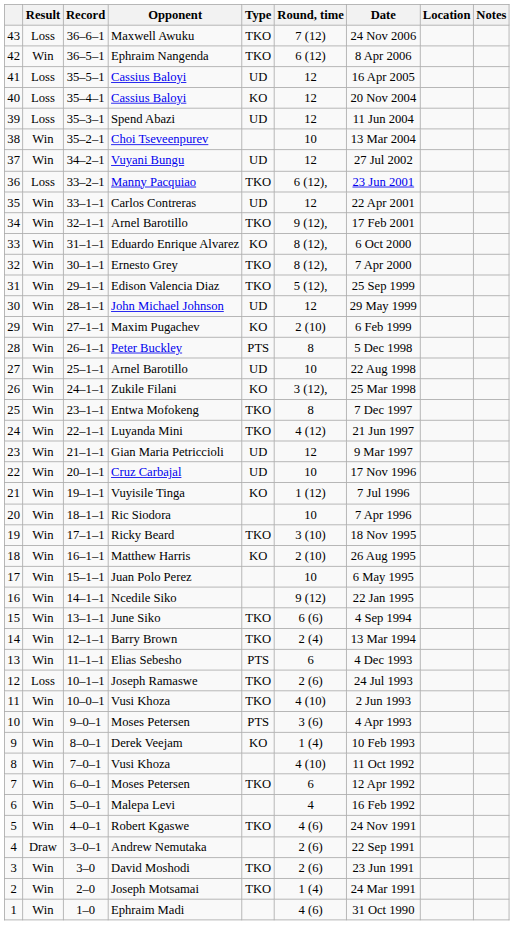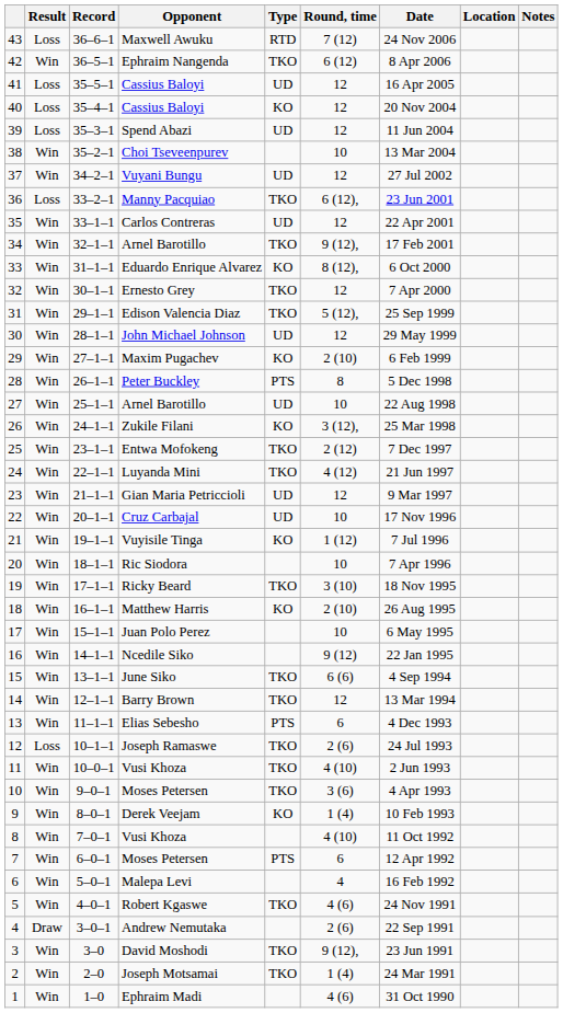 <table class="wikitable" style="text-align:center; font-size:95%">
 <tr>
 <th></th>
 <th>Result</th>
 <th>Record</th>
 <th>Opponent</th>
 <th>Type</th>
 <th>Round, time</th>
 <th>Date</th>
 <th>Location</th>
 <th>Notes</th>
 </tr>
 <tr>
 <td>43</td>
 <td>Loss</td>
 <td>36–6–1</td>
 <td style="text-align:left;">Maxwell Awuku</td>
-<td>TKO</td>
+<td>RTD</td>
 <td>7 (12)</td>
 <td>24 Nov 2006</td>
 <td style="text-align:left;"></td>
 <td style="text-align:left;"></td>
 </tr>
 <tr>
 <td>42</td>
 <td>Win</td>
 <td>36–5–1</td>
 <td style="text-align:left;">Ephraim Nangenda</td>
 <td>TKO</td>
 <td>6 (12)</td>
 <td>8 Apr 2006</td>
 <td style="text-align:left;"></td>
 <td style="text-align:left;"></td>
 </tr>
 <tr>
 <td>41</td>
 <td>Loss</td>
 <td>35–5–1</td>
 <td style="text-align:left;"><a href='#'>Cassius Baloyi</a></td>
 <td>UD</td>
 <td>12</td>
 <td>16 Apr 2005</td>
 <td style="text-align:left;"></td>
 <td style="text-align:left;"></td>
 </tr>
 <tr>
 <td>40</td>
 <td>Loss</td>
 <td>35–4–1</td>
 <td style="text-align:left;"><a href='#'>Cassius Baloyi</a></td>
 <td>KO</td>
 <td>12</td>
 <td>20 Nov 2004</td>
 <td style="text-align:left;"></td>
 <td style="text-align:left;"></td>
 </tr>
 <tr>
 <td>39</td>
 <td>Loss</td>
 <td>35–3–1</td>
 <td style="text-align:left;">Spend Abazi</td>
 <td>UD</td>
 <td>12</td>
 <td>11 Jun 2004</td>
 <td style="text-align:left;"></td>
 <td style="text-align:left;"></td>
 </tr>
 <tr>
 <td>38</td>
 <td>Win</td>
 <td>35–2–1</td>
 <td style="text-align:left;"><a href='#'>Choi Tseveenpurev</a></td>
 <td></td>
 <td>10</td>
 <td>13 Mar 2004</td>
 <td style="text-align:left;"></td>
 <td></td>
 </tr>
 <tr>
 <td>37</td>
 <td>Win</td>
 <td>34–2–1</td>
 <td style="text-align:left;"><a href='#'>Vuyani Bungu</a></td>
 <td>UD</td>
 <td>12</td>
 <td>27 Jul 2002</td>
 <td style="text-align:left;"></td>
 <td style="text-align:left;"></td>
 </tr>
 <tr>
 <td>36</td>
 <td>Loss</td>
 <td>33–2–1</td>
 <td style="text-align:left;"><a href='#'>Manny Pacquiao</a></td>
 <td>TKO</td>
 <td>6 (12), </td>
 <td><a href='#'>23 Jun 2001</a></td>
 <td style="text-align:left;"></td>
 <td style="text-align:left;"></td>
 </tr>
 <tr>
 <td>35</td>
 <td>Win</td>
 <td>33–1–1</td>
 <td style="text-align:left;">Carlos Contreras</td>
 <td>UD</td>
 <td>12</td>
 <td>22 Apr 2001</td>
 <td style="text-align:left;"></td>
 <td style="text-align:left;"></td>
 </tr>
 <tr>
 <td>34</td>
 <td>Win</td>
 <td>32–1–1</td>
 <td style="text-align:left;">Arnel Barotillo</td>
 <td>TKO</td>
 <td>9 (12), </td>
 <td>17 Feb 2001</td>
 <td style="text-align:left;"></td>
 <td style="text-align:left;"></td>
 </tr>
 <tr>
 <td>33</td>
 <td>Win</td>
 <td>31–1–1</td>
 <td style="text-align:left;">Eduardo Enrique Alvarez</td>
 <td>KO</td>
 <td>8 (12), </td>
 <td>6 Oct 2000</td>
 <td style="text-align:left;"></td>
 <td style="text-align:left;"></td>
 </tr>
 <tr>
 <td>32</td>
 <td>Win</td>
 <td>30–1–1</td>
 <td style="text-align:left;">Ernesto Grey</td>
 <td>TKO</td>
-<td>8 (12), </td>
+<td>12</td>
 <td>7 Apr 2000</td>
 <td style="text-align:left;"></td>
 <td style="text-align:left;"></td>
 </tr>
 <tr>
 <td>31</td>
 <td>Win</td>
 <td>29–1–1</td>
 <td style="text-align:left;">Edison Valencia Diaz</td>
 <td>TKO</td>
 <td>5 (12), </td>
 <td>25 Sep 1999</td>
 <td style="text-align:left;"></td>
 <td style="text-align:left;"></td>
 </tr>
 <tr>
 <td>30</td>
 <td>Win</td>
 <td>28–1–1</td>
 <td style="text-align:left;"><a href='#'>John Michael Johnson</a></td>
 <td>UD</td>
 <td>12</td>
 <td>29 May 1999</td>
 <td style="text-align:left;"></td>
 <td style="text-align:left;"></td>
 </tr>
 <tr>
 <td>29</td>
 <td>Win</td>
 <td>27–1–1</td>
 <td style="text-align:left;">Maxim Pugachev</td>
 <td>KO</td>
 <td>2 (10)</td>
 <td>6 Feb 1999</td>
 <td style="text-align:left;"></td>
 <td></td>
 </tr>
 <tr>
 <td>28</td>
 <td>Win</td>
 <td>26–1–1</td>
 <td style="text-align:left;"><a href='#'>Peter Buckley</a></td>
 <td>PTS</td>
 <td>8</td>
 <td>5 Dec 1998</td>
 <td style="text-align:left;"></td>
 <td></td>
 </tr>
 <tr>
 <td>27</td>
 <td>Win</td>
 <td>25–1–1</td>
 <td style="text-align:left;">Arnel Barotillo</td>
 <td>UD</td>
 <td>10</td>
 <td>22 Aug 1998</td>
 <td style="text-align:left;"></td>
 <td></td>
 </tr>
 <tr>
 <td>26</td>
 <td>Win</td>
 <td>24–1–1</td>
 <td style="text-align:left;">Zukile Filani</td>
 <td>KO</td>
 <td>3 (12), </td>
 <td>25 Mar 1998</td>
 <td style="text-align:left;"></td>
 <td style="text-align:left;"></td>
 </tr>
 <tr>
 <td>25</td>
 <td>Win</td>
 <td>23–1–1</td>
 <td style="text-align:left;">Entwa Mofokeng</td>
 <td>TKO</td>
-<td>8</td>
+<td>2 (12)</td>
 <td>7 Dec 1997</td>
 <td style="text-align:left;"></td>
 <td style="text-align:left;"></td>
 </tr>
 <tr>
 <td>24</td>
 <td>Win</td>
 <td>22–1–1</td>
 <td style="text-align:left;">Luyanda Mini</td>
 <td>TKO</td>
 <td>4 (12)</td>
 <td>21 Jun 1997</td>
 <td style="text-align:left;"></td>
 <td style="text-align:left;"></td>
 </tr>
 <tr>
 <td>23</td>
 <td>Win</td>
 <td>21–1–1</td>
 <td style="text-align:left;">Gian Maria Petriccioli</td>
 <td>UD</td>
 <td>12</td>
 <td>9 Mar 1997</td>
 <td style="text-align:left;"></td>
 <td style="text-align:left;"></td>
 </tr>
 <tr>
 <td>22</td>
 <td>Win</td>
 <td>20–1–1</td>
 <td style="text-align:left;"><a href='#'>Cruz Carbajal</a></td>
 <td>UD</td>
 <td>10</td>
 <td>17 Nov 1996</td>
 <td style="text-align:left;"></td>
 <td style="text-align:left;"></td>
 </tr>
 <tr>
 <td>21</td>
 <td>Win</td>
 <td>19–1–1</td>
 <td style="text-align:left;">Vuyisile Tinga</td>
 <td>KO</td>
 <td>1 (12)</td>
 <td>7 Jul 1996</td>
 <td style="text-align:left;"></td>
 <td style="text-align:left;"></td>
 </tr>
 <tr>
 <td>20</td>
 <td>Win</td>
 <td>18–1–1</td>
 <td style="text-align:left;">Ric Siodora</td>
 <td></td>
 <td>10</td>
 <td>7 Apr 1996</td>
 <td style="text-align:left;"></td>
 <td></td>
 </tr>
 <tr>
 <td>19</td>
 <td>Win</td>
 <td>17–1–1</td>
 <td style="text-align:left;">Ricky Beard</td>
 <td>TKO</td>
 <td>3 (10)</td>
 <td>18 Nov 1995</td>
 <td style="text-align:left;"></td>
 <td></td>
 </tr>
 <tr>
 <td>18</td>
 <td>Win</td>
 <td>16–1–1</td>
 <td style="text-align:left;">Matthew Harris</td>
 <td>KO</td>
 <td>2 (10)</td>
 <td>26 Aug 1995</td>
 <td style="text-align:left;"></td>
 <td></td>
 </tr>
 <tr>
 <td>17</td>
 <td>Win</td>
 <td>15–1–1</td>
 <td style="text-align:left;">Juan Polo Perez</td>
 <td></td>
 <td>10</td>
 <td>6 May 1995</td>
 <td style="text-align:left;"></td>
 <td></td>
 </tr>
 <tr>
 <td>16</td>
 <td>Win</td>
 <td>14–1–1</td>
 <td style="text-align:left;">Ncedile Siko</td>
 <td></td>
 <td>9 (12)</td>
 <td>22 Jan 1995</td>
 <td style="text-align:left;"></td>
 <td style="text-align:left;"></td>
 </tr>
 <tr>
 <td>15</td>
 <td>Win</td>
 <td>13–1–1</td>
 <td style="text-align:left;">June Siko</td>
 <td>TKO</td>
 <td>6 (6)</td>
 <td>4 Sep 1994</td>
 <td style="text-align:left;"></td>
 <td></td>
 </tr>
 <tr>
 <td>14</td>
 <td>Win</td>
 <td>12–1–1</td>
 <td style="text-align:left;">Barry Brown</td>
 <td>TKO</td>
-<td>2 (4)</td>
+<td>12</td>
 <td>13 Mar 1994</td>
 <td style="text-align:left;"></td>
 <td></td>
 </tr>
 <tr>
 <td>13</td>
 <td>Win</td>
 <td>11–1–1</td>
 <td style="text-align:left;">Elias Sebesho</td>
 <td>PTS</td>
 <td>6</td>
 <td>4 Dec 1993</td>
 <td style="text-align:left;"></td>
 <td></td>
 </tr>
 <tr>
 <td>12</td>
 <td>Loss</td>
 <td>10–1–1</td>
 <td style="text-align:left;">Joseph Ramaswe</td>
 <td>TKO</td>
 <td>2 (6)</td>
 <td>24 Jul 1993</td>
 <td style="text-align:left;"></td>
 <td></td>
 </tr>
 <tr>
 <td>11</td>
 <td>Win</td>
 <td>10–0–1</td>
 <td style="text-align:left;">Vusi Khoza</td>
 <td>TKO</td>
 <td>4 (10)</td>
 <td>2 Jun 1993</td>
 <td style="text-align:left;"></td>
 <td style="text-align:left;"></td>
 </tr>
 <tr>
 <td>10</td>
 <td>Win</td>
 <td>9–0–1</td>
 <td style="text-align:left;">Moses Petersen</td>
-<td>PTS</td>
+<td>TKO</td>
 <td>3 (6)</td>
 <td>4 Apr 1993</td>
 <td style="text-align:left;"></td>
 <td></td>
 </tr>
 <tr>
 <td>9</td>
 <td>Win</td>
 <td>8–0–1</td>
 <td style="text-align:left;">Derek Veejam</td>
 <td>KO</td>
 <td>1 (4)</td>
 <td>10 Feb 1993</td>
 <td style="text-align:left;"></td>
 <td></td>
 </tr>
 <tr>
 <td>8</td>
 <td>Win</td>
 <td>7–0–1</td>
 <td style="text-align:left;">Vusi Khoza</td>
 <td></td>
 <td>4 (10)</td>
 <td>11 Oct 1992</td>
 <td style="text-align:left;"></td>
 <td style="text-align:left;"></td>
 </tr>
 <tr>
 <td>7</td>
 <td>Win</td>
 <td>6–0–1</td>
 <td style="text-align:left;">Moses Petersen</td>
-<td>TKO</td>
+<td>PTS</td>
 <td>6</td>
 <td>12 Apr 1992</td>
 <td style="text-align:left;"></td>
 <td></td>
 </tr>
 <tr>
 <td>6</td>
 <td>Win</td>
 <td>5–0–1</td>
 <td style="text-align:left;">Malepa Levi</td>
 <td></td>
 <td>4</td>
 <td>16 Feb 1992</td>
 <td style="text-align:left;"></td>
 <td></td>
 </tr>
 <tr>
 <td>5</td>
 <td>Win</td>
 <td>4–0–1</td>
 <td style="text-align:left;">Robert Kgaswe</td>
 <td>TKO</td>
 <td>4 (6)</td>
 <td>24 Nov 1991</td>
 <td style="text-align:left;"></td>
 <td></td>
 </tr>
 <tr>
 <td>4</td>
 <td>Draw</td>
 <td>3–0–1</td>
 <td style="text-align:left;">Andrew Nemutaka</td>
 <td></td>
 <td>2 (6)</td>
 <td>22 Sep 1991</td>
 <td style="text-align:left;"></td>
 <td></td>
 </tr>
 <tr>
 <td>3</td>
 <td>Win</td>
 <td>3–0</td>
 <td style="text-align:left;">David Moshodi</td>
 <td>TKO</td>
-<td>2 (6)</td>
+<td>9 (12), </td>
 <td>23 Jun 1991</td>
 <td style="text-align:left;"></td>
 <td></td>
 </tr>
 <tr>
 <td>2</td>
 <td>Win</td>
 <td>2–0</td>
 <td style="text-align:left;">Joseph Motsamai</td>
 <td>TKO</td>
 <td>1 (4)</td>
 <td>24 Mar 1991</td>
 <td style="text-align:left;"></td>
 <td></td>
 </tr>
 <tr>
 <td>1</td>
 <td>Win</td>
 <td>1–0</td>
 <td style="text-align:left;">Ephraim Madi</td>
 <td></td>
 <td>4 (6)</td>
 <td>31 Oct 1990</td>
 <td style="text-align:left;"></td>
 <td style="text-align:left;"></td>
 </tr>
 </table>
